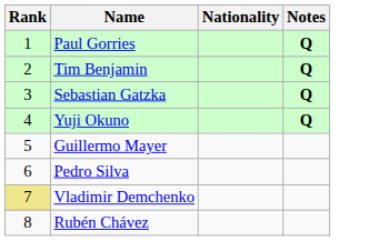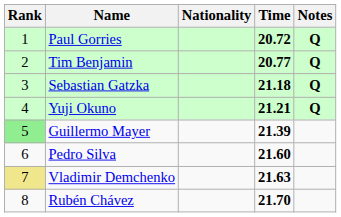 <table class="wikitable sortable" style="text-align:center">
 <tr>
 <th>Rank</th>
 <th>Name</th>
 <th>Nationality</th>
+<th>Time</th>
 <th>Notes</th>
 </tr>
 <tr bgcolor=ccffcc>
 <td>1</td>
 <td align=left><a href='#'>Paul Gorries</a></td>
 <td align=left></td>
+<td><strong>20.72</strong></td>
 <td><strong>Q</strong></td>
 </tr>
 <tr bgcolor=ccffcc>
 <td>2</td>
 <td align=left><a href='#'>Tim Benjamin</a></td>
 <td align=left></td>
+<td><strong>20.77</strong></td>
 <td><strong>Q</strong></td>
 </tr>
 <tr bgcolor=ccffcc>
 <td>3</td>
 <td align=left><a href='#'>Sebastian Gatzka</a></td>
 <td align=left></td>
+<td><strong>21.18</strong></td>
 <td><strong>Q</strong></td>
 </tr>
 <tr bgcolor=ccffcc>
 <td>4</td>
 <td align=left><a href='#'>Yuji Okuno</a></td>
 <td align=left></td>
+<td><strong>21.21</strong></td>
 <td><strong>Q</strong></td>
 </tr>
 <tr>
-<td>5</td>
+<td style="background: lightgreen;">5</td>
 <td align=left><a href='#'>Guillermo Mayer</a></td>
 <td align=left></td>
+<td><strong>21.39</strong></td>
 <td></td>
 </tr>
 <tr>
 <td>6</td>
 <td align=left><a href='#'>Pedro Silva</a></td>
 <td align=left></td>
+<td><strong>21.60</strong></td>
 <td></td>
 </tr>
 <tr>
 <td style="background: khaki;">7</td>
 <td align=left><a href='#'>Vladimir Demchenko</a></td>
 <td align=left></td>
+<td><strong>21.63</strong></td>
 <td></td>
 </tr>
 <tr>
 <td>8</td>
 <td align=left><a href='#'>Rubén Chávez</a></td>
 <td align=left></td>
+<td><strong>21.70</strong></td>
 <td></td>
 </tr>
 </table>
